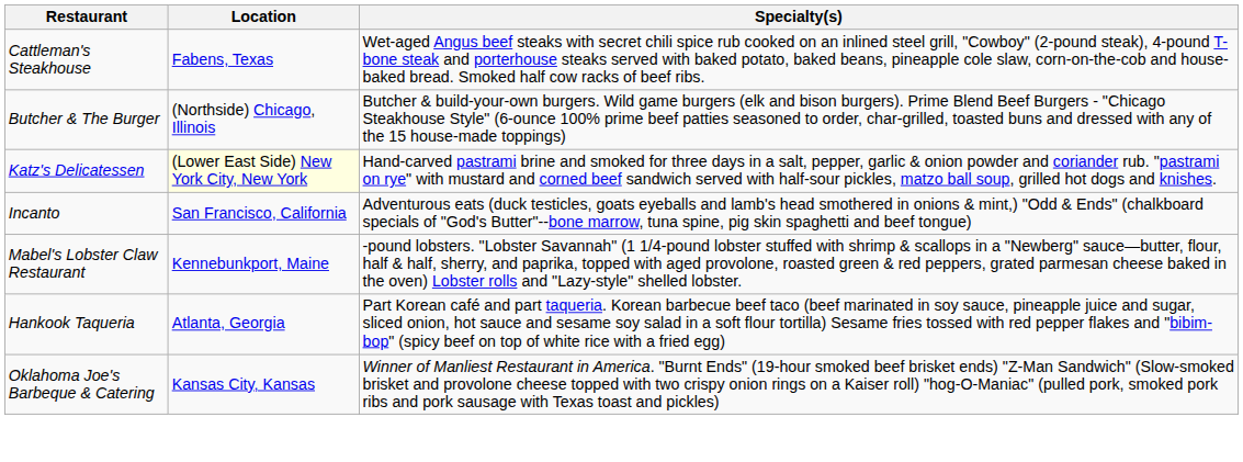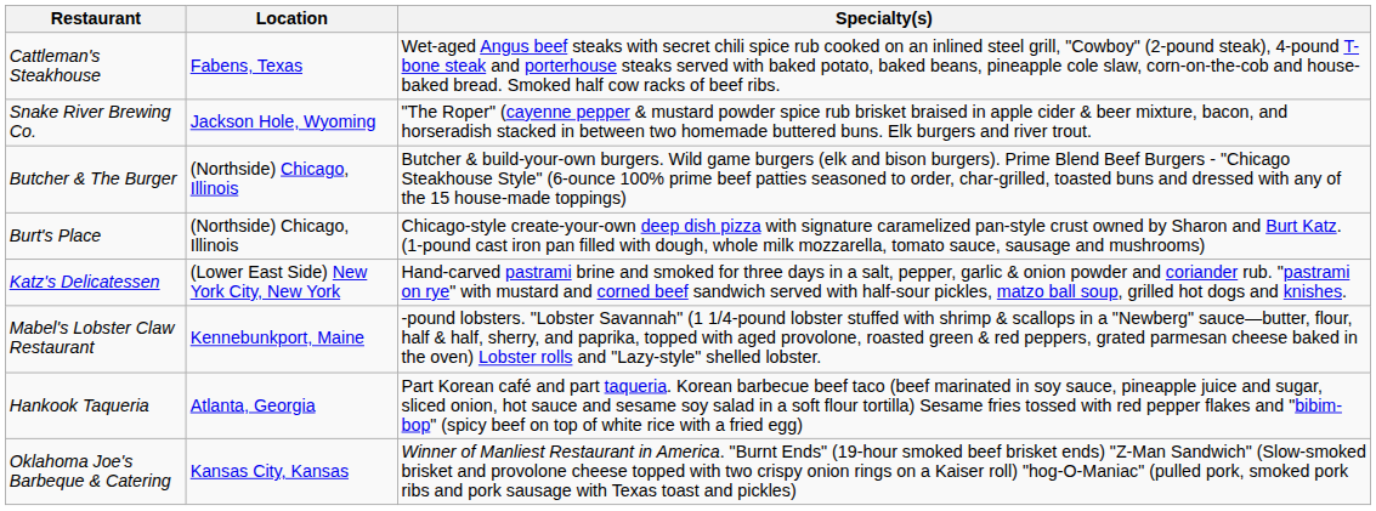 <table class="wikitable" style="width:100%;">
 <tr>
 <th>Restaurant</th>
 <th>Location</th>
 <th>Specialty(s)</th>
 </tr>
 <tr>
 <td><em>Cattleman's Steakhouse</em></td>
 <td><a href='#'>Fabens, Texas</a></td>
 <td>Wet-aged <a href='#'>Angus beef</a> steaks with secret chili spice rub cooked on an inlined steel grill, "Cowboy" (2-pound steak), 4-pound <a href='#'>T-bone steak</a> and <a href='#'>porterhouse</a> steaks served with baked potato, baked beans, pineapple cole slaw, corn-on-the-cob and house-baked bread. Smoked half cow racks of beef ribs.</td>
 </tr>
 <tr>
+<td><em>Snake River Brewing Co.</em></td>
+<td><a href='#'>Jackson Hole, Wyoming</a></td>
+<td>"The Roper" (<a href='#'>cayenne pepper</a> & mustard powder spice rub brisket braised in apple cider & beer mixture, bacon, and horseradish stacked in between two homemade buttered buns. Elk burgers and river trout.</td>
+</tr>
+<tr>
 <td><em>Butcher & The Burger</em></td>
 <td>(Northside) <a href='#'>Chicago</a>, <a href='#'>Illinois</a></td>
 <td>Butcher & build-your-own burgers. Wild game burgers (elk and bison burgers). Prime Blend Beef Burgers - "Chicago Steakhouse Style" (6-ounce 100% prime beef patties seasoned to order, char-grilled, toasted buns and dressed with any of the 15 house-made toppings)</td>
 </tr>
 <tr>
-<td><em><a href='#'>Katz's Delicatessen</a></em></td>
-<td style="background: lightyellow;">(Lower East Side) <a href='#'>New York City, New York</a></td>
-<td>Hand-carved <a href='#'>pastrami</a> brine and smoked for three days in a salt, pepper, garlic & onion powder and <a href='#'>coriander</a> rub. "<a href='#'>pastrami on rye</a>" with mustard and <a href='#'>corned beef</a> sandwich served with half-sour pickles, <a href='#'>matzo ball soup</a>, grilled hot dogs and <a href='#'>knishes</a>.</td>
+<td><em>Burt's Place</em></td>
+<td>(Northside) Chicago, Illinois</td>
+<td>Chicago-style create-your-own <a href='#'>deep dish pizza</a> with signature caramelized pan-style crust owned by Sharon and <a href='#'>Burt Katz</a>. (1-pound cast iron pan filled with dough, whole milk mozzarella, tomato sauce, sausage and mushrooms)</td>
 </tr>
 <tr>
-<td><em>Incanto</em></td>
-<td><a href='#'>San Francisco, California</a></td>
-<td>Adventurous eats (duck testicles, goats eyeballs and lamb's head smothered in onions & mint,) "Odd & Ends" (chalkboard specials of "God's Butter"--<a href='#'>bone marrow</a>, tuna spine, pig skin spaghetti and beef tongue)</td>
+<td><em><a href='#'>Katz's Delicatessen</a></em></td>
+<td>(Lower East Side) <a href='#'>New York City, New York</a></td>
+<td>Hand-carved <a href='#'>pastrami</a> brine and smoked for three days in a salt, pepper, garlic & onion powder and <a href='#'>coriander</a> rub. "<a href='#'>pastrami on rye</a>" with mustard and <a href='#'>corned beef</a> sandwich served with half-sour pickles, <a href='#'>matzo ball soup</a>, grilled hot dogs and <a href='#'>knishes</a>.</td>
 </tr>
 <tr>
 <td><em>Mabel's Lobster Claw Restaurant</em></td>
 <td><a href='#'>Kennebunkport, Maine</a></td>
 <td>-pound lobsters. "Lobster Savannah" (1 1/4-pound lobster stuffed with shrimp & scallops in a "Newberg" sauce—butter, flour, half & half, sherry, and paprika, topped with aged provolone, roasted green & red peppers, grated parmesan cheese baked in the oven) <a href='#'>Lobster rolls</a> and "Lazy-style" shelled lobster.</td>
 </tr>
 <tr>
 <td><em>Hankook Taqueria</em></td>
 <td><a href='#'>Atlanta, Georgia</a></td>
 <td>Part Korean café and part <a href='#'>taqueria</a>. Korean barbecue beef taco (beef marinated in soy sauce, pineapple juice and sugar, sliced onion, hot sauce and sesame soy salad in a soft flour tortilla) Sesame fries tossed with red pepper flakes and "<a href='#'>bibim-bop</a>" (spicy beef on top of white rice with a fried egg)</td>
 </tr>
 <tr>
 <td><em>Oklahoma Joe's Barbeque & Catering</em></td>
 <td><a href='#'>Kansas City, Kansas</a></td>
 <td><em>Winner of Manliest Restaurant in America</em>. "Burnt Ends" (19-hour smoked beef brisket ends) "Z-Man Sandwich" (Slow-smoked brisket and provolone cheese topped with two crispy onion rings on a Kaiser roll) "hog-O-Maniac" (pulled pork, smoked pork ribs and pork sausage with Texas toast and pickles)</td>
 </tr>
 </table>
